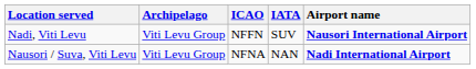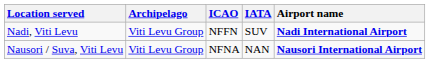 <table class="wikitable sortable">
 <tr valign="baseline">
 <th style="text-align:left;"><a href='#'>Location served</a></th>
 <th style="text-align:left;"><a href='#'>Archipelago</a></th>
 <th style="text-align:left;"><a href='#'>ICAO</a></th>
 <th style="text-align:left;"><a href='#'>IATA</a></th>
 <th style="text-align:left;">Airport name</th>
 </tr>
 <tr valign=top>
 <td><a href='#'>Nadi</a>, <a href='#'>Viti Levu</a></td>
 <td><a href='#'>Viti Levu Group</a></td>
 <td>NFFN</td>
 <td>SUV</td>
-<td><strong><a href='#'>Nausori International Airport</a></strong></td>
+<td><strong><a href='#'>Nadi International Airport</a></strong></td>
 </tr>
 <tr valign=top>
 <td><a href='#'>Nausori</a> / <a href='#'>Suva</a>, <a href='#'>Viti Levu</a></td>
 <td><a href='#'>Viti Levu Group</a></td>
 <td>NFNA</td>
 <td>NAN</td>
-<td><strong><a href='#'>Nadi International Airport</a></strong></td>
+<td><strong><a href='#'>Nausori International Airport</a></strong></td>
 </tr>
 </table>
